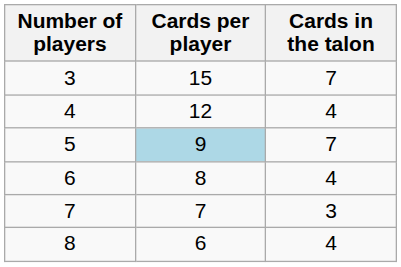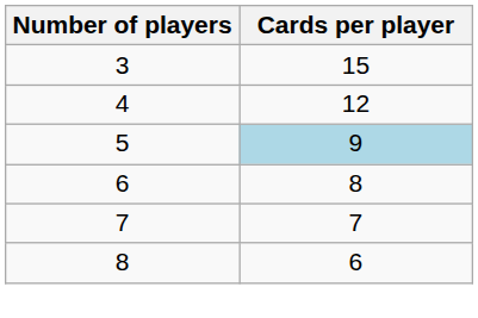 <table class="wikitable" width="300">
 <tr>
 <th width="33%">Number of players</th>
 <th width="33%">Cards per player</th>
-<th width="33%">Cards in the talon</th>
 </tr>
 <tr>
 <td align="center">3</td>
 <td align="center">15</td>
-<td align="center">7</td>
 </tr>
 <tr>
 <td align="center">4</td>
 <td align="center">12</td>
-<td align="center">4</td>
 </tr>
 <tr>
 <td align="center">5</td>
 <td align="center" style="background: lightblue;">9</td>
-<td align="center">7</td>
 </tr>
 <tr>
 <td align="center">6</td>
 <td align="center">8</td>
-<td align="center">4</td>
 </tr>
 <tr>
 <td align="center">7</td>
 <td align="center">7</td>
-<td align="center">3</td>
 </tr>
 <tr>
 <td align="center">8</td>
 <td align="center">6</td>
-<td align="center">4</td>
 </tr>
 </table>
